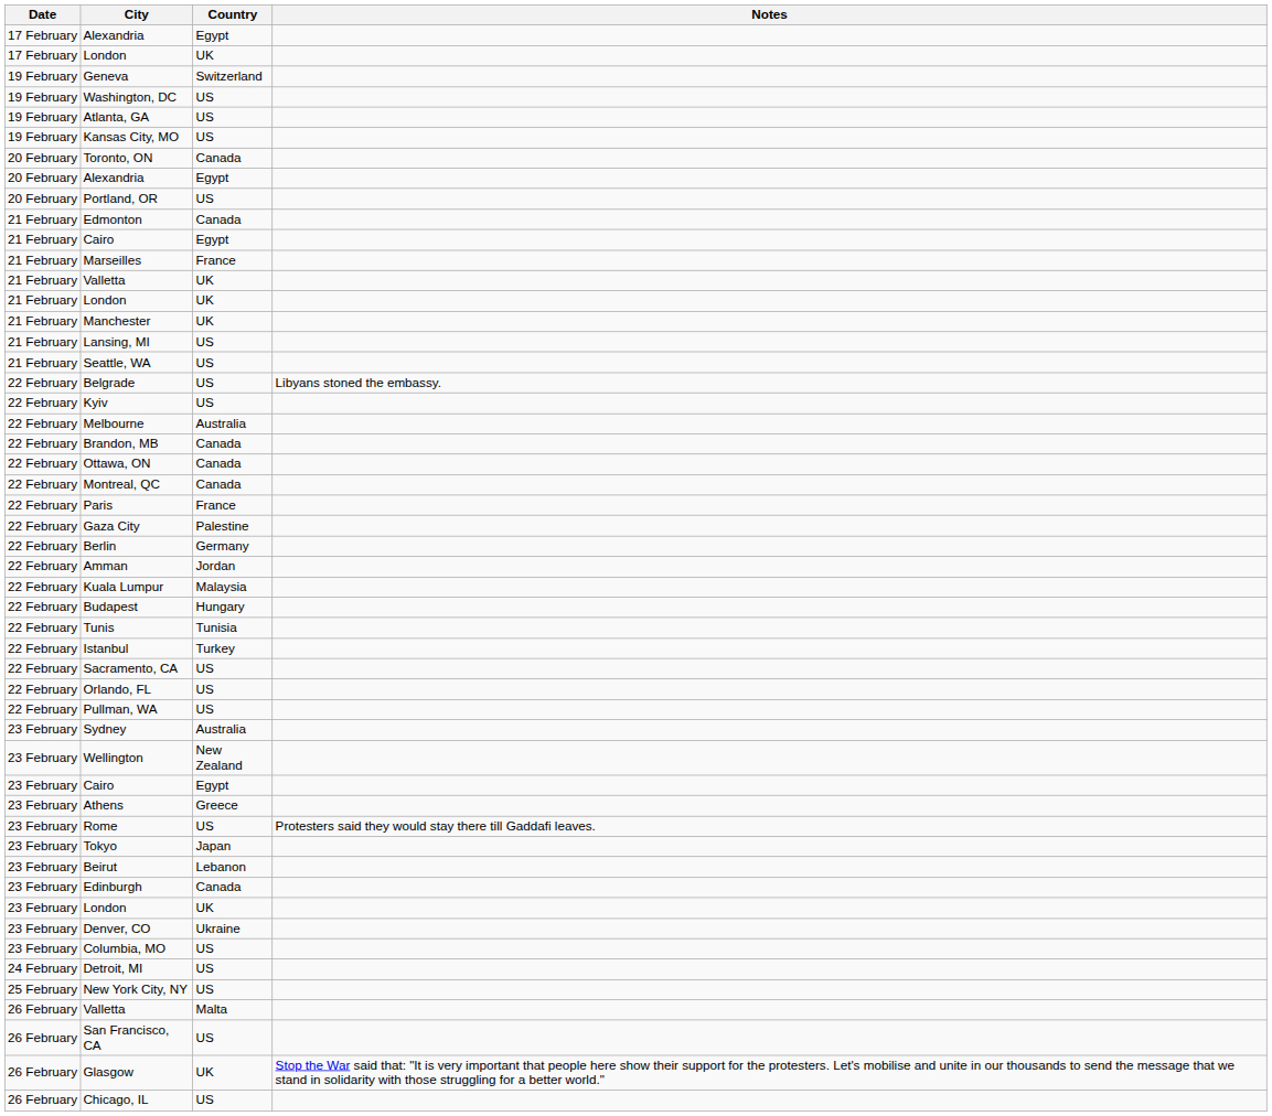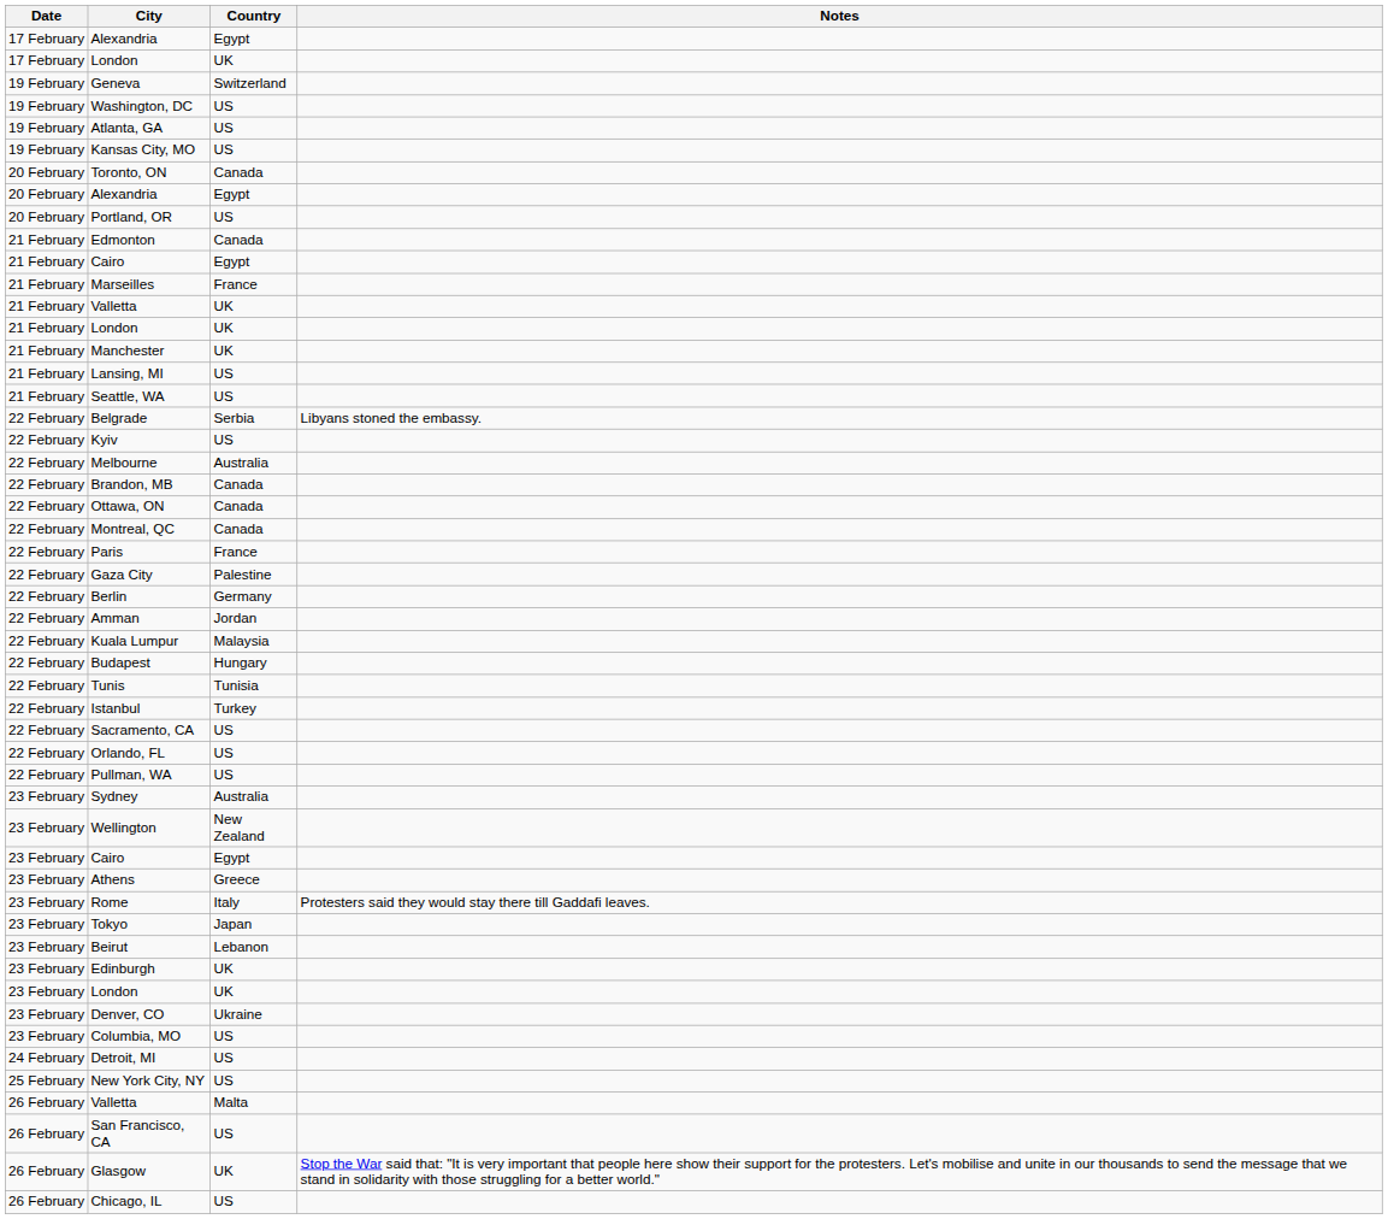 <table class="wikitable sortable">
 <tr>
 <th>Date</th>
 <th>City</th>
 <th>Country</th>
 <th>Notes</th>
 </tr>
 <tr>
 <td NOWRAP>17 February</td>
 <td>Alexandria</td>
 <td>Egypt</td>
 <td></td>
 </tr>
 <tr>
 <td>17 February</td>
 <td>London</td>
 <td>UK</td>
 <td></td>
 </tr>
 <tr>
 <td>19 February</td>
 <td>Geneva</td>
 <td>Switzerland</td>
 <td></td>
 </tr>
 <tr>
 <td>19 February</td>
 <td>Washington, DC</td>
 <td>US</td>
 <td></td>
 </tr>
 <tr>
 <td>19 February</td>
 <td>Atlanta, GA</td>
 <td>US</td>
 <td></td>
 </tr>
 <tr>
 <td>19 February</td>
 <td>Kansas City, MO</td>
 <td>US</td>
 <td></td>
 </tr>
 <tr>
 <td>20 February</td>
 <td>Toronto, ON</td>
 <td>Canada</td>
 <td></td>
 </tr>
 <tr>
 <td>20 February</td>
 <td>Alexandria</td>
 <td>Egypt</td>
 <td></td>
 </tr>
 <tr>
 <td>20 February</td>
 <td>Portland, OR</td>
 <td>US</td>
 <td></td>
 </tr>
 <tr>
 <td>21 February</td>
 <td>Edmonton</td>
 <td>Canada</td>
 <td></td>
 </tr>
 <tr>
 <td>21 February</td>
 <td>Cairo</td>
 <td>Egypt</td>
 <td></td>
 </tr>
 <tr>
 <td>21 February</td>
 <td>Marseilles</td>
 <td>France</td>
 <td></td>
 </tr>
 <tr>
 <td>21 February</td>
 <td>Valletta</td>
 <td>UK</td>
 <td></td>
 </tr>
 <tr>
 <td>21 February</td>
 <td>London</td>
 <td>UK</td>
 <td></td>
 </tr>
 <tr>
 <td>21 February</td>
 <td>Manchester</td>
 <td>UK</td>
 <td></td>
 </tr>
 <tr>
 <td>21 February</td>
 <td>Lansing, MI</td>
 <td>US</td>
 <td></td>
 </tr>
 <tr>
 <td>21 February</td>
 <td>Seattle, WA</td>
 <td>US</td>
 <td></td>
 </tr>
 <tr>
 <td>22 February</td>
 <td>Belgrade</td>
-<td>US</td>
+<td>Serbia</td>
 <td>Libyans stoned the embassy.</td>
 </tr>
 <tr>
 <td>22 February</td>
 <td>Kyiv</td>
 <td>US</td>
 <td></td>
 </tr>
 <tr>
 <td>22 February</td>
 <td>Melbourne</td>
 <td>Australia</td>
 <td></td>
 </tr>
 <tr>
 <td>22 February</td>
 <td>Brandon, MB</td>
 <td>Canada</td>
 <td></td>
 </tr>
 <tr>
 <td>22 February</td>
 <td>Ottawa, ON</td>
 <td>Canada</td>
 <td></td>
 </tr>
 <tr>
 <td>22 February</td>
 <td>Montreal, QC</td>
 <td>Canada</td>
 <td></td>
 </tr>
 <tr>
 <td>22 February</td>
 <td>Paris</td>
 <td>France</td>
 <td></td>
 </tr>
 <tr>
 <td>22 February</td>
 <td>Gaza City</td>
 <td>Palestine</td>
 <td></td>
 </tr>
 <tr>
 <td>22 February</td>
 <td>Berlin</td>
 <td>Germany</td>
 <td></td>
 </tr>
 <tr>
 <td>22 February</td>
 <td>Amman</td>
 <td>Jordan</td>
 <td></td>
 </tr>
 <tr>
 <td>22 February</td>
 <td>Kuala Lumpur</td>
 <td>Malaysia</td>
 <td></td>
 </tr>
 <tr>
 <td>22 February</td>
 <td>Budapest</td>
 <td>Hungary</td>
 <td></td>
 </tr>
 <tr>
 <td>22 February</td>
 <td>Tunis</td>
 <td>Tunisia</td>
 <td></td>
 </tr>
 <tr>
 <td>22 February</td>
 <td>Istanbul</td>
 <td>Turkey</td>
 <td></td>
 </tr>
 <tr>
 <td>22 February</td>
 <td>Sacramento, CA</td>
 <td>US</td>
 <td></td>
 </tr>
 <tr>
 <td>22 February</td>
 <td>Orlando, FL</td>
 <td>US</td>
 <td></td>
 </tr>
 <tr>
 <td>22 February</td>
 <td>Pullman, WA</td>
 <td>US</td>
 <td></td>
 </tr>
 <tr>
 <td>23 February</td>
 <td>Sydney</td>
 <td>Australia</td>
 <td></td>
 </tr>
 <tr>
 <td>23 February</td>
 <td>Wellington</td>
 <td>New Zealand</td>
 <td></td>
 </tr>
 <tr>
 <td>23 February</td>
 <td>Cairo</td>
 <td>Egypt</td>
 <td></td>
 </tr>
 <tr>
 <td>23 February</td>
 <td>Athens</td>
 <td>Greece</td>
 <td></td>
 </tr>
 <tr>
 <td>23 February</td>
 <td>Rome</td>
-<td>US</td>
+<td>Italy</td>
 <td>Protesters said they would stay there till Gaddafi leaves.</td>
 </tr>
 <tr>
 <td>23 February</td>
 <td>Tokyo</td>
 <td>Japan</td>
 <td></td>
 </tr>
 <tr>
 <td>23 February</td>
 <td>Beirut</td>
 <td>Lebanon</td>
 <td></td>
 </tr>
 <tr>
 <td>23 February</td>
 <td>Edinburgh</td>
-<td>Canada</td>
+<td>UK</td>
 <td></td>
 </tr>
 <tr>
 <td>23 February</td>
 <td>London</td>
 <td>UK</td>
 <td></td>
 </tr>
 <tr>
 <td>23 February</td>
 <td>Denver, CO</td>
 <td>Ukraine</td>
 <td></td>
 </tr>
 <tr>
 <td>23 February</td>
 <td>Columbia, MO</td>
 <td>US</td>
 <td></td>
 </tr>
 <tr>
 <td>24 February</td>
 <td>Detroit, MI</td>
 <td>US</td>
 <td></td>
 </tr>
 <tr>
 <td>25 February</td>
 <td NOWRAP>New York City, NY</td>
 <td>US</td>
 <td></td>
 </tr>
 <tr>
 <td>26 February</td>
 <td>Valletta</td>
 <td>Malta</td>
 <td></td>
 </tr>
 <tr>
 <td>26 February</td>
 <td>San Francisco, CA</td>
 <td>US</td>
 <td></td>
 </tr>
 <tr>
 <td>26 February</td>
 <td>Glasgow</td>
 <td>UK</td>
 <td><a href='#'>Stop the War</a> said that: "It is very important that people here show their support for the protesters. Let's mobilise and unite in our thousands to send the message that we stand in solidarity with those struggling for a better world."</td>
 </tr>
 <tr>
 <td>26 February</td>
 <td>Chicago, IL</td>
 <td>US</td>
 <td></td>
 </tr>
 </table>
